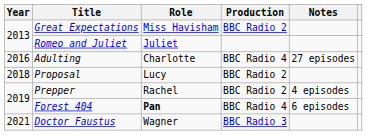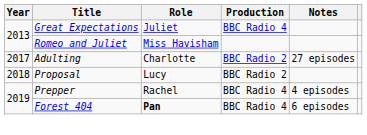 <table class="wikitable sortable">
 <tr>
 <th>Year</th>
 <th>Title</th>
 <th>Role</th>
 <th>Production</th>
 <th class="unsortable">Notes</th>
 <th class="unsortable"></th>
 </tr>
 <tr>
 <td rowspan="2">2013</td>
 <td><em><a href='#'>Great Expectations</a></em></td>
-<td><a href='#'>Miss Havisham</a></td>
-<td><a href='#'>BBC Radio 2</a></td>
+<td><a href='#'>Juliet</a></td>
+<td><a href='#'>BBC Radio 4</a></td>
 <td></td>
 <td></td>
 </tr>
 <tr>
 <td><em><a href='#'>Romeo and Juliet</a></em></td>
-<td><a href='#'>Juliet</a></td>
+<td><a href='#'>Miss Havisham</a></td>
 <td></td>
 <td></td>
 <td></td>
 </tr>
 <tr>
-<td>2016</td>
+<td>2017</td>
 <td><em>Adulting</em></td>
 <td>Charlotte</td>
-<td>BBC Radio 4</td>
+<td><a href='#'>BBC Radio 2</a></td>
 <td>27 episodes</td>
 <td></td>
 </tr>
 <tr>
 <td>2018</td>
 <td><em>Proposal</em></td>
 <td>Lucy</td>
 <td>BBC Radio 2</td>
 <td></td>
 <td align="center"></td>
 </tr>
 <tr>
 <td rowspan="2">2019</td>
 <td><em>Prepper</em></td>
 <td>Rachel</td>
-<td>BBC Radio 2</td>
+<td>BBC Radio 4</td>
 <td>4 episodes</td>
 <td></td>
 </tr>
 <tr>
 <td><em><a href='#'>Forest 404</a></em></td>
 <td><strong>Pan</strong></td>
 <td>BBC Radio 4</td>
 <td>6 episodes</td>
 <td align="center"></td>
 </tr>
-<tr>
-<td>2021</td>
-<td><em><a href='#'>Doctor Faustus</a></em></td>
-<td>Wagner</td>
-<td><a href='#'>BBC Radio 3</a></td>
-<td></td>
-<td align="center"></td>
-</tr>
 </table>
